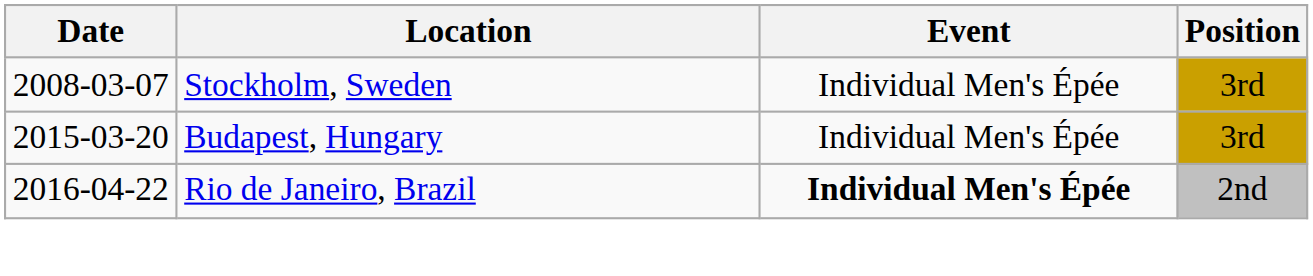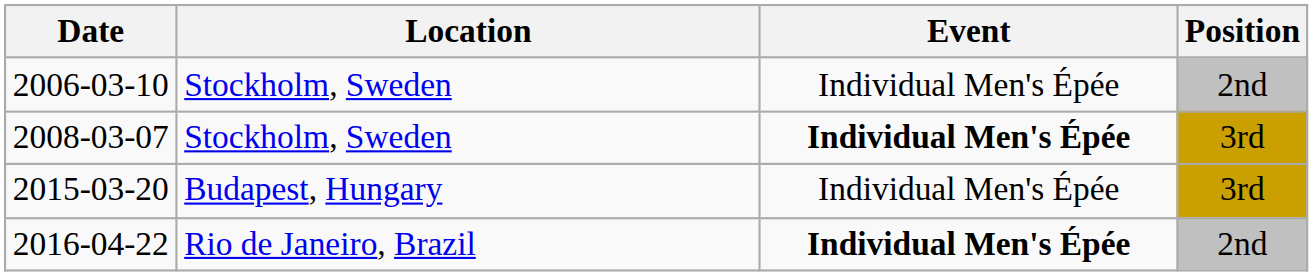 <table class="wikitable" style="text-align:center;">
 <tr>
 <th>Date</th>
 <th style="width:17em">Location</th>
 <th style="width:12em">Event</th>
 <th>Position</th>
 </tr>
 <tr>
+<td>2006-03-10</td>
+<td rowspan="1" align="left"> <a href='#'>Stockholm</a>, <a href='#'>Sweden</a></td>
+<td>Individual Men's Épée</td>
+<td bgcolor="silver">2nd</td>
+</tr>
+<tr>
 <td rowspan="1">2008-03-07</td>
 <td rowspan="1" align="left"> <a href='#'>Stockholm</a>, <a href='#'>Sweden</a></td>
-<td>Individual Men's Épée</td>
+<td><strong>Individual Men's Épée</strong></td>
 <td bgcolor="caramel">3rd</td>
 </tr>
 <tr>
 <td>2015-03-20</td>
 <td rowspan="1" align="left"> <a href='#'>Budapest</a>, <a href='#'>Hungary</a></td>
 <td>Individual Men's Épée</td>
 <td bgcolor="caramel">3rd</td>
 </tr>
 <tr>
 <td>2016-04-22</td>
 <td rowspan="1" align="left"> <a href='#'>Rio de Janeiro</a>, <a href='#'>Brazil</a></td>
 <td><strong>Individual Men's Épée</strong></td>
 <td bgcolor="silver">2nd</td>
 </tr>
 </table>
